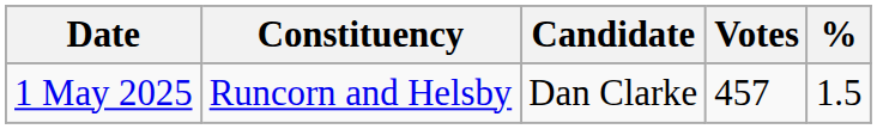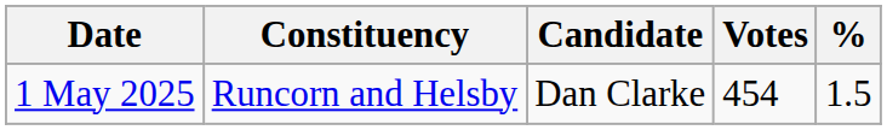 <table class="wikitable sortable">
 <tr>
 <th>Date</th>
 <th>Constituency</th>
 <th>Candidate</th>
 <th>Votes</th>
 <th>%</th>
 </tr>
 <tr>
 <td><a href='#'>1 May 2025</a></td>
 <td><a href='#'>Runcorn and Helsby</a></td>
 <td>Dan Clarke</td>
-<td>457</td>
+<td>454</td>
 <td>1.5</td>
 </tr>
 </table>
